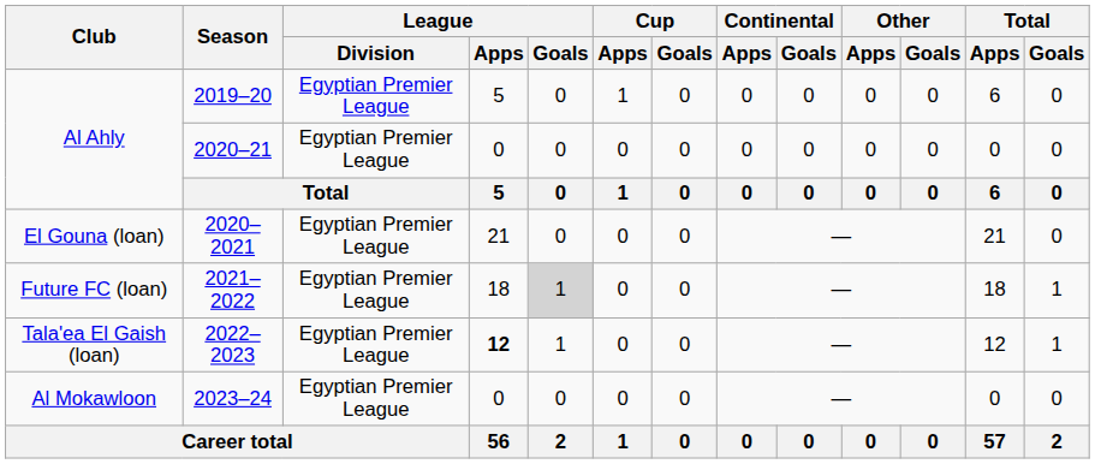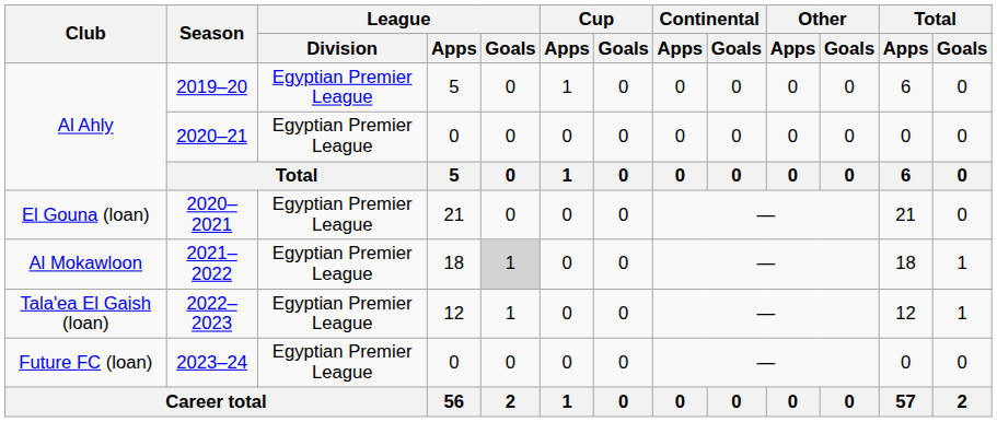 <table class="wikitable" style="text-align: center">
 <tr>
 <th rowspan="2">Club</th>
 <th rowspan="2">Season</th>
 <th colspan="3">League</th>
 <th colspan="2">Cup</th>
 <th colspan="2">Continental</th>
 <th colspan="2">Other</th>
 <th colspan="2">Total</th>
 </tr>
 <tr>
 <th>Division</th>
 <th>Apps</th>
 <th>Goals</th>
 <th>Apps</th>
 <th>Goals</th>
 <th>Apps</th>
 <th>Goals</th>
 <th>Apps</th>
 <th>Goals</th>
 <th>Apps</th>
 <th>Goals</th>
 </tr>
 <tr>
 <td rowspan="3"><a href='#'>Al Ahly</a></td>
 <td><a href='#'>2019–20</a></td>
 <td><a href='#'>Egyptian Premier League</a></td>
 <td>5</td>
 <td>0</td>
 <td>1</td>
 <td>0</td>
 <td>0</td>
 <td>0</td>
 <td>0</td>
 <td>0</td>
 <td>6</td>
 <td>0</td>
 </tr>
 <tr>
 <td><a href='#'>2020–21</a></td>
 <td>Egyptian Premier League</td>
 <td>0</td>
 <td>0</td>
 <td>0</td>
 <td>0</td>
 <td>0</td>
 <td>0</td>
 <td>0</td>
 <td>0</td>
 <td>0</td>
 <td>0</td>
 </tr>
 <tr>
 <th colspan=2>Total</th>
 <th>5</th>
 <th>0</th>
 <th>1</th>
 <th>0</th>
 <th>0</th>
 <th>0</th>
 <th>0</th>
 <th>0</th>
 <th>6</th>
 <th>0</th>
 </tr>
 <tr>
 <td><a href='#'>El Gouna</a> (loan)</td>
 <td><a href='#'>2020–2021</a></td>
 <td>Egyptian Premier League</td>
 <td>21</td>
 <td>0</td>
 <td>0</td>
 <td>0</td>
 <td colspan="4">—</td>
 <td>21</td>
 <td>0</td>
 </tr>
 <tr>
-<td><a href='#'>Future FC</a> (loan)</td>
+<td><a href='#'>Al Mokawloon</a></td>
 <td><a href='#'>2021–2022</a></td>
 <td>Egyptian Premier League</td>
 <td>18</td>
 <td style="background: lightgrey;">1</td>
 <td>0</td>
 <td>0</td>
 <td colspan="4">—</td>
 <td>18</td>
 <td>1</td>
 </tr>
 <tr>
 <td><a href='#'>Tala'ea El Gaish</a> (loan)</td>
 <td><a href='#'>2022–2023</a></td>
 <td>Egyptian Premier League</td>
-<td><strong>12</strong></td>
+<td>12</td>
 <td>1</td>
 <td>0</td>
 <td>0</td>
 <td colspan="4">—</td>
 <td>12</td>
 <td>1</td>
 </tr>
 <tr>
-<td><a href='#'>Al Mokawloon</a></td>
+<td><a href='#'>Future FC</a> (loan)</td>
 <td><a href='#'>2023–24</a></td>
 <td>Egyptian Premier League</td>
 <td>0</td>
 <td>0</td>
 <td>0</td>
 <td>0</td>
 <td colspan="4">—</td>
 <td>0</td>
 <td>0</td>
 </tr>
 <tr>
 <th colspan=3>Career total</th>
 <th>56</th>
 <th>2</th>
 <th>1</th>
 <th>0</th>
 <th>0</th>
 <th>0</th>
 <th>0</th>
 <th>0</th>
 <th>57</th>
 <th>2</th>
 </tr>
 </table>
